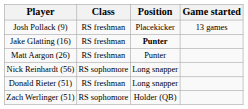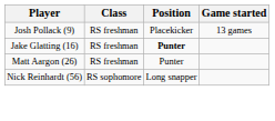 <table class="wikitable">
 <tr>
 <th>Player</th>
 <th>Class</th>
 <th>Position</th>
 <th>Game started</th>
 </tr>
 <tr style="text-align:center; font-size:10pt;">
 <td>Josh Pollack (9)</td>
 <td>RS freshman</td>
 <td>Placekicker</td>
 <td>13 games</td>
 </tr>
 <tr style="text-align:center; font-size:10pt;">
 <td>Jake Glatting (16)</td>
 <td>RS freshman</td>
 <td><strong>Punter</strong></td>
 <td></td>
 </tr>
 <tr style="text-align:center; font-size:10pt;">
 <td>Matt Aargon (26)</td>
 <td>RS freshman</td>
 <td>Punter</td>
 <td></td>
 </tr>
 <tr style="text-align:center; font-size:10pt;">
 <td>Nick Reinhardt (56)</td>
 <td>RS sophomore</td>
 <td>Long snapper</td>
 <td></td>
 </tr>
-<tr style="text-align:center; font-size:10pt;">
-<td>Donald Rieter (51)</td>
-<td>RS freshman</td>
-<td>Long snapper</td>
-<td></td>
-</tr>
-<tr style="text-align:center; font-size:10pt;">
-<td>Zach Werlinger (51)</td>
-<td>RS sophomore</td>
-<td>Holder (QB)</td>
-<td></td>
-</tr>
 </table>
